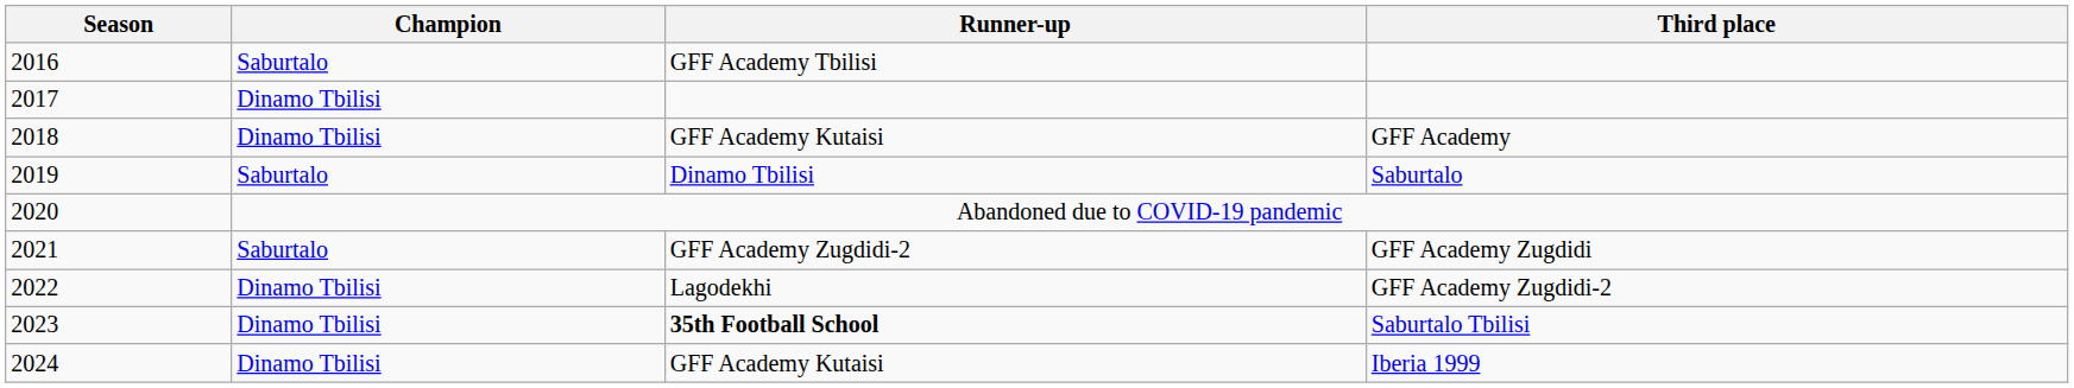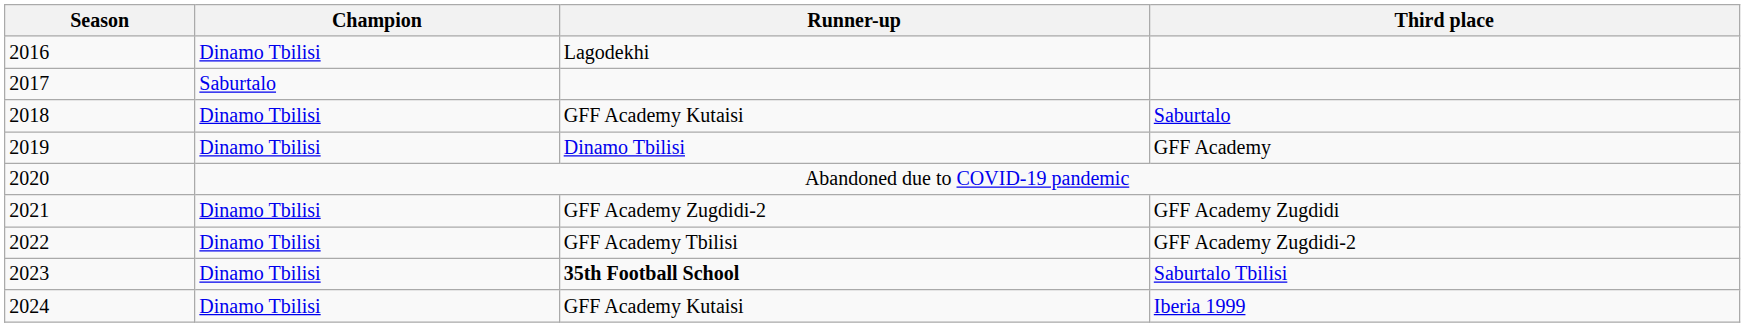 <table class="wikitable" width=70%>
 <tr>
 <th>Season</th>
 <th>Champion</th>
 <th>Runner-up</th>
 <th>Third place</th>
 </tr>
 <tr>
 <td>2016</td>
-<td><a href='#'>Saburtalo</a></td>
-<td>GFF Academy Tbilisi</td>
+<td><a href='#'>Dinamo Tbilisi</a></td>
+<td>Lagodekhi</td>
 </tr>
 <tr>
 <td>2017</td>
-<td><a href='#'>Dinamo Tbilisi</a></td>
+<td><a href='#'>Saburtalo</a></td>
 <td></td>
 <td></td>
 </tr>
 <tr>
 <td>2018</td>
 <td><a href='#'>Dinamo Tbilisi</a></td>
 <td>GFF Academy Kutaisi</td>
-<td>GFF Academy</td>
+<td><a href='#'>Saburtalo</a></td>
 </tr>
 <tr>
 <td>2019</td>
-<td><a href='#'>Saburtalo</a></td>
 <td><a href='#'>Dinamo Tbilisi</a></td>
-<td><a href='#'>Saburtalo</a></td>
+<td><a href='#'>Dinamo Tbilisi</a></td>
+<td>GFF Academy</td>
 </tr>
 <tr>
 <td>2020</td>
 <td colspan=3 align=center>Abandoned due to <a href='#'>COVID-19 pandemic</a></td>
 </tr>
 <tr>
 <td>2021</td>
-<td><a href='#'>Saburtalo</a></td>
+<td><a href='#'>Dinamo Tbilisi</a></td>
 <td>GFF Academy Zugdidi-2</td>
 <td>GFF Academy Zugdidi</td>
 </tr>
 <tr>
 <td>2022</td>
 <td><a href='#'>Dinamo Tbilisi</a></td>
-<td>Lagodekhi</td>
+<td>GFF Academy Tbilisi</td>
 <td>GFF Academy Zugdidi-2</td>
 </tr>
 <tr>
 <td>2023</td>
 <td><a href='#'>Dinamo Tbilisi</a></td>
 <td><strong>35th Football School</strong></td>
 <td><a href='#'>Saburtalo Tbilisi</a></td>
 </tr>
 <tr>
 <td>2024</td>
 <td><a href='#'>Dinamo Tbilisi</a></td>
 <td>GFF Academy Kutaisi</td>
 <td><a href='#'>Iberia 1999</a></td>
 </tr>
 </table>
